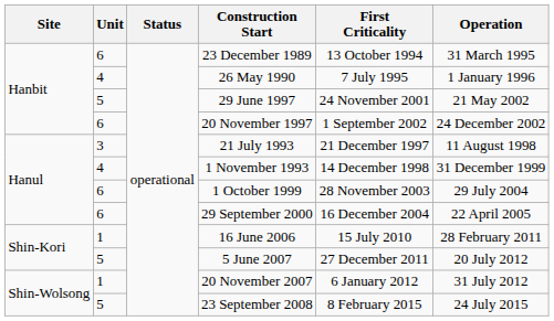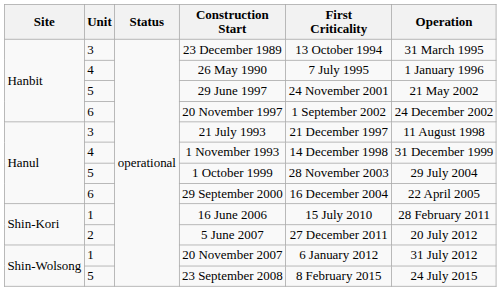 <table class="wikitable">
 <tr>
 <th>Site</th>
 <th>Unit</th>
 <th>Status</th>
 <th>Construction<br> Start</th>
 <th>First<br> Criticality</th>
 <th>Operation</th>
 </tr>
 <tr>
 <td rowspan=4>Hanbit</td>
-<td>6</td>
+<td>3</td>
 <td rowspan="12">operational</td>
 <td style= "text-align:center;">23 December 1989</td>
 <td style= "text-align:center;">13 October 1994</td>
 <td style= "text-align:center;">31 March 1995</td>
 </tr>
 <tr>
 <td>4</td>
 <td style= "text-align:center;">26 May 1990</td>
 <td style= "text-align:center;">7 July 1995</td>
 <td style= "text-align:center;">1 January 1996</td>
 </tr>
 <tr>
 <td>5</td>
 <td style= "text-align:center;">29 June 1997</td>
 <td style= "text-align:center;">24 November 2001</td>
 <td style= "text-align:center;">21 May 2002</td>
 </tr>
 <tr>
 <td>6</td>
 <td style= "text-align:center;">20 November 1997</td>
 <td style= "text-align:center;">1 September 2002</td>
 <td style= "text-align:center;">24 December 2002</td>
 </tr>
 <tr>
 <td rowspan=4>Hanul</td>
 <td>3</td>
 <td style= "text-align:center;">21 July 1993</td>
 <td style= "text-align:center;">21 December 1997</td>
 <td style= "text-align:center;">11 August 1998</td>
 </tr>
 <tr>
 <td>4</td>
 <td style= "text-align:center;">1 November 1993</td>
 <td style= "text-align:center;">14 December 1998</td>
 <td style= "text-align:center;">31 December 1999</td>
 </tr>
 <tr>
-<td>6</td>
+<td>5</td>
 <td style= "text-align:center;">1 October 1999</td>
 <td style= "text-align:center;">28 November 2003</td>
 <td style= "text-align:center;">29 July 2004</td>
 </tr>
 <tr>
 <td>6</td>
 <td style= "text-align:center;">29 September 2000</td>
 <td style= "text-align:center;">16 December 2004</td>
 <td style= "text-align:center;">22 April 2005</td>
 </tr>
 <tr>
 <td rowspan=2>Shin-Kori</td>
 <td>1</td>
 <td style= "text-align:center;">16 June 2006</td>
 <td style= "text-align:center;">15 July 2010</td>
 <td style= "text-align:center;">28 February 2011</td>
 </tr>
 <tr>
-<td>5</td>
+<td>2</td>
 <td style= "text-align:center;">5 June 2007</td>
 <td style= "text-align:center;">27 December 2011</td>
 <td style= "text-align:center;">20 July 2012</td>
 </tr>
 <tr>
 <td rowspan=2>Shin-Wolsong</td>
 <td>1</td>
 <td style= "text-align:center;">20 November 2007</td>
 <td style= "text-align:center;">6 January 2012</td>
 <td style= "text-align:center;">31 July 2012</td>
 </tr>
 <tr>
 <td>5</td>
 <td style= "text-align:center;">23 September 2008</td>
 <td style= "text-align:center;">8 February 2015</td>
 <td style= "text-align:center;">24 July 2015</td>
 </tr>
 </table>
